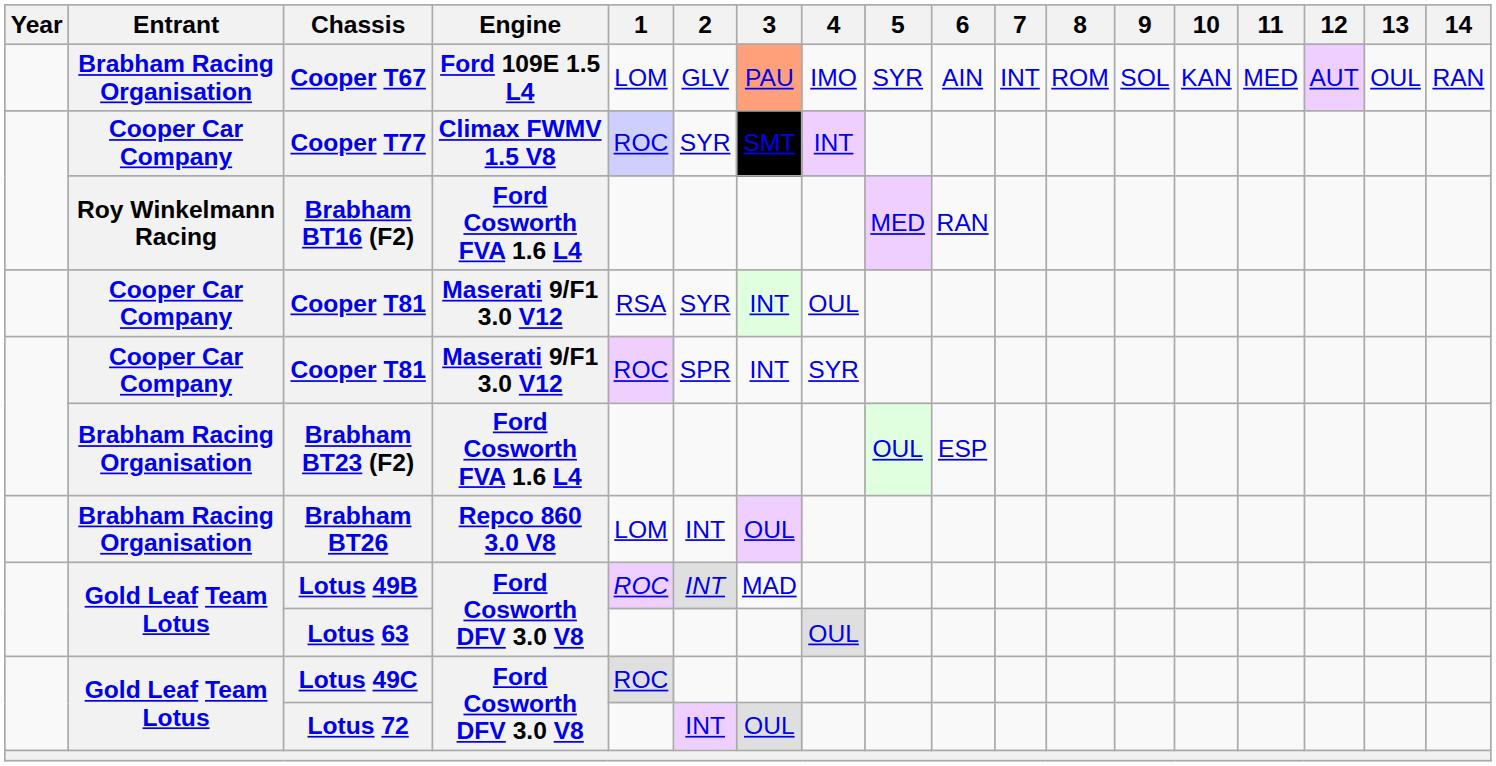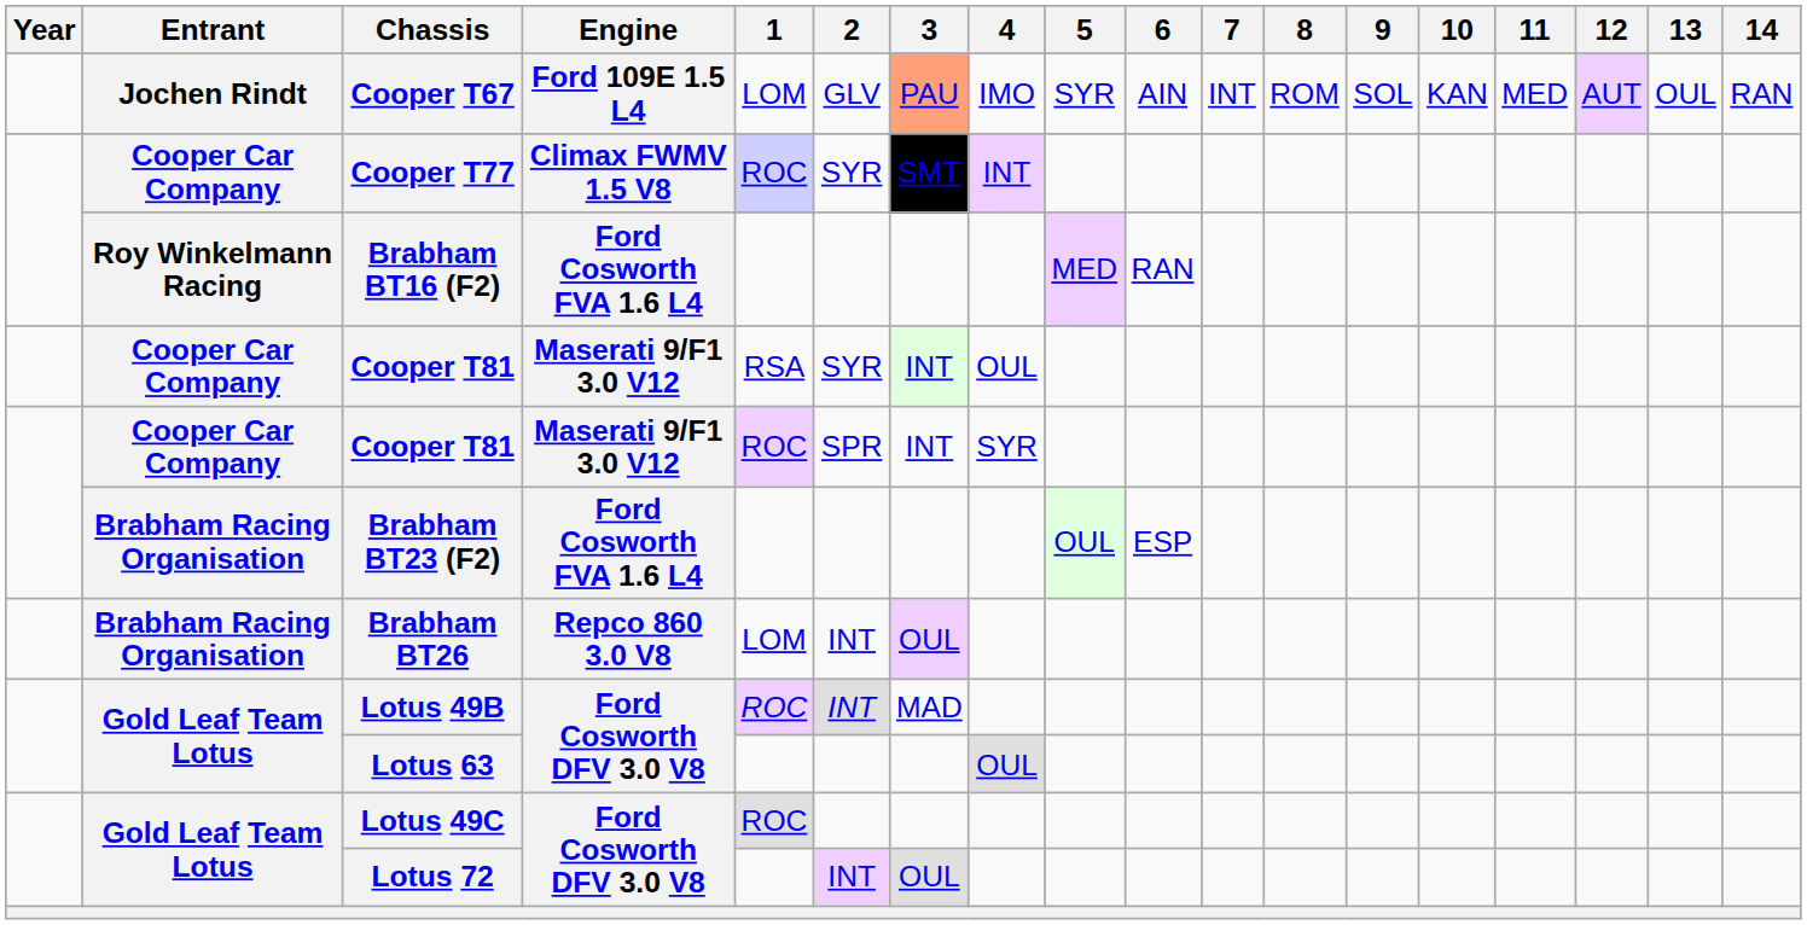 <table class="wikitable" style="text-align:center; font-size:90%">
 <tr>
 <th>Year</th>
 <th>Entrant</th>
 <th>Chassis</th>
 <th>Engine</th>
 <th>1</th>
 <th>2</th>
 <th>3</th>
 <th>4</th>
 <th>5</th>
 <th>6</th>
 <th>7</th>
 <th>8</th>
 <th>9</th>
 <th>10</th>
 <th>11</th>
 <th>12</th>
 <th>13</th>
 <th>14</th>
 </tr>
 <tr>
 <td></td>
-<th><a href='#'>Brabham Racing Organisation</a></th>
+<th>Jochen Rindt</th>
 <th><a href='#'>Cooper</a> <a href='#'>T67</a></th>
 <th><a href='#'>Ford</a> 109E 1.5 <a href='#'>L4</a></th>
 <td><a href='#'>LOM</a></td>
 <td><a href='#'>GLV</a></td>
 <td style="background: lightsalmon;"><a href='#'>PAU</a></td>
 <td><a href='#'>IMO</a></td>
 <td><a href='#'>SYR</a></td>
 <td><a href='#'>AIN</a></td>
 <td><a href='#'>INT</a></td>
 <td><a href='#'>ROM</a></td>
 <td><a href='#'>SOL</a></td>
 <td><a href='#'>KAN</a></td>
 <td><a href='#'>MED</a></td>
 <td style="background:#EFCFFF;"><a href='#'>AUT</a><br></td>
 <td><a href='#'>OUL</a></td>
 <td><a href='#'>RAN</a><br></td>
 </tr>
 <tr>
 <td rowspan=2></td>
 <th><a href='#'>Cooper Car Company</a></th>
 <th><a href='#'>Cooper</a> <a href='#'>T77</a></th>
 <th><a href='#'>Climax FWMV 1.5 V8</a></th>
 <td style="background:#CFCFFF;"><a href='#'>ROC</a><br></td>
 <td><a href='#'>SYR</a></td>
 <td style="background:#000000; color:#ffffff"><a href='#'><span>SMT</span></a><br></td>
 <td style="background:#EFCFFF;"><a href='#'>INT</a><br></td>
 <td></td>
 <td></td>
 <td></td>
 <td></td>
 <td></td>
 <td></td>
 <td></td>
 <td></td>
 <td></td>
 <td></td>
 </tr>
 <tr>
 <th>Roy Winkelmann Racing</th>
 <th><a href='#'>Brabham</a> <a href='#'>BT16</a> (F2)</th>
 <th><a href='#'>Ford Cosworth FVA</a> 1.6 <a href='#'>L4</a></th>
 <td></td>
 <td></td>
 <td></td>
 <td></td>
 <td style="background:#EFCFFF;"><a href='#'>MED</a><br></td>
 <td><a href='#'>RAN</a></td>
 <td></td>
 <td></td>
 <td></td>
 <td></td>
 <td></td>
 <td></td>
 <td></td>
 <td></td>
 </tr>
 <tr>
 <td></td>
 <th><a href='#'>Cooper Car Company</a></th>
 <th><a href='#'>Cooper</a> <a href='#'>T81</a></th>
 <th><a href='#'>Maserati</a> 9/F1 3.0 <a href='#'>V12</a></th>
 <td><a href='#'>RSA</a></td>
 <td><a href='#'>SYR</a></td>
 <td style="background:#DFFFDF;"><a href='#'>INT</a><br></td>
 <td><a href='#'>OUL</a></td>
 <td></td>
 <td></td>
 <td></td>
 <td></td>
 <td></td>
 <td></td>
 <td></td>
 <td></td>
 <td></td>
 <td></td>
 </tr>
 <tr>
 <td rowspan=2></td>
 <th><a href='#'>Cooper Car Company</a></th>
 <th><a href='#'>Cooper</a> <a href='#'>T81</a></th>
 <th><a href='#'>Maserati</a> 9/F1 3.0 <a href='#'>V12</a></th>
 <td style="background:#EFCFFF;"><a href='#'>ROC</a><br></td>
 <td><a href='#'>SPR</a></td>
 <td><a href='#'>INT</a></td>
 <td><a href='#'>SYR</a></td>
 <td></td>
 <td></td>
 <td></td>
 <td></td>
 <td></td>
 <td></td>
 <td></td>
 <td></td>
 <td></td>
 <td></td>
 </tr>
 <tr>
 <th><a href='#'>Brabham Racing Organisation</a></th>
 <th><a href='#'>Brabham</a> <a href='#'>BT23</a> (F2)</th>
 <th><a href='#'>Ford Cosworth FVA</a> 1.6 <a href='#'>L4</a></th>
 <td></td>
 <td></td>
 <td></td>
 <td></td>
 <td style="background:#DFFFDF;"><a href='#'>OUL</a><br></td>
 <td><a href='#'>ESP</a></td>
 <td></td>
 <td></td>
 <td></td>
 <td></td>
 <td></td>
 <td></td>
 <td></td>
 <td></td>
 </tr>
 <tr>
 <td></td>
 <th><a href='#'>Brabham Racing Organisation</a></th>
 <th><a href='#'>Brabham</a> <a href='#'>BT26</a></th>
 <th><a href='#'>Repco 860 3.0 V8</a></th>
 <td><a href='#'>LOM</a></td>
 <td><a href='#'>INT</a></td>
 <td style="background:#EFCFFF;"><a href='#'>OUL</a><br></td>
 <td></td>
 <td></td>
 <td></td>
 <td></td>
 <td></td>
 <td></td>
 <td></td>
 <td></td>
 <td></td>
 <td></td>
 <td></td>
 </tr>
 <tr>
 <td rowspan=2></td>
 <th rowspan=2><a href='#'>Gold Leaf</a> <a href='#'>Team Lotus</a></th>
 <th><a href='#'>Lotus</a> <a href='#'>49B</a></th>
 <th rowspan=2><a href='#'>Ford Cosworth DFV</a> 3.0 <a href='#'>V8</a></th>
 <td style="background:#EFCFFF;"><em><a href='#'>ROC</a></em><br></td>
 <td style="background:#DFDFDF;"><em><a href='#'>INT</a></em><br></td>
 <td><a href='#'>MAD</a></td>
 <td></td>
 <td></td>
 <td></td>
 <td></td>
 <td></td>
 <td></td>
 <td></td>
 <td></td>
 <td></td>
 <td></td>
 <td></td>
 </tr>
 <tr>
 <th><a href='#'>Lotus</a> <a href='#'>63</a></th>
 <td></td>
 <td></td>
 <td></td>
 <td style="background:#DFDFDF;"><a href='#'>OUL</a><br></td>
 <td></td>
 <td></td>
 <td></td>
 <td></td>
 <td></td>
 <td></td>
 <td></td>
 <td></td>
 <td></td>
 <td></td>
 </tr>
 <tr>
 <td rowspan=2></td>
 <th rowspan=2><a href='#'>Gold Leaf</a> <a href='#'>Team Lotus</a></th>
 <th><a href='#'>Lotus</a> <a href='#'>49C</a></th>
 <th rowspan=2><a href='#'>Ford Cosworth DFV</a> 3.0 <a href='#'>V8</a></th>
 <td style="background:#DFDFDF;"><a href='#'>ROC</a><br></td>
 <td></td>
 <td></td>
 <td></td>
 <td></td>
 <td></td>
 <td></td>
 <td></td>
 <td></td>
 <td></td>
 <td></td>
 <td></td>
 <td></td>
 <td></td>
 </tr>
 <tr>
 <th><a href='#'>Lotus</a> <a href='#'>72</a></th>
 <td></td>
 <td style="background:#EFCFFF;"><a href='#'>INT</a><br></td>
 <td style="background:#DFDFDF;"><a href='#'>OUL</a><br></td>
 <td></td>
 <td></td>
 <td></td>
 <td></td>
 <td></td>
 <td></td>
 <td></td>
 <td></td>
 <td></td>
 <td></td>
 <td></td>
 </tr>
 <tr>
 <th colspan="19"></th>
 </tr>
 </table>
